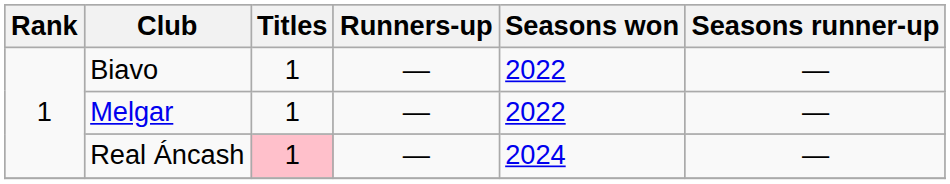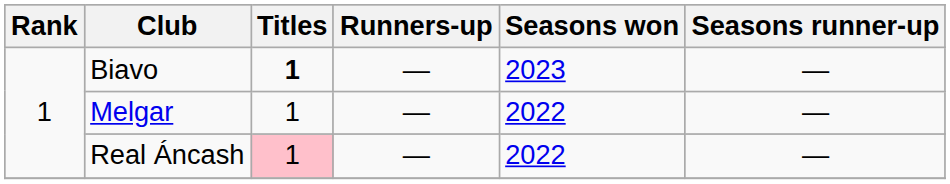 <table class="wikitable sortable">
 <tr>
 <th>Rank</th>
 <th scope=col>Club</th>
 <th scope=col>Titles</th>
 <th scope=col>Runners-up</th>
 <th scope=col>Seasons won</th>
 <th scope=col>Seasons runner-up</th>
 </tr>
 <tr>
 <td align="center" rowspan="3">1</td>
 <td>Biavo</td>
-<td align=center>1</td>
+<td align=center><strong>1</strong></td>
 <td align=center>—</td>
-<td><a href='#'>2022</a></td>
+<td><a href='#'>2023</a></td>
 <td align=center>—</td>
 </tr>
 <tr>
 <td><a href='#'>Melgar</a></td>
 <td align=center>1</td>
 <td align=center>—</td>
 <td><a href='#'>2022</a></td>
 <td align=center>—</td>
 </tr>
 <tr>
 <td>Real Áncash</td>
 <td align=center style="background: pink;">1</td>
 <td align=center>—</td>
-<td><a href='#'>2024</a></td>
+<td><a href='#'>2022</a></td>
 <td align=center>—</td>
 </tr>
 <tr>
 </tr>
 </table>
